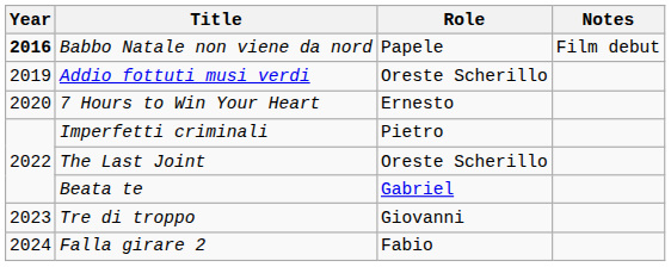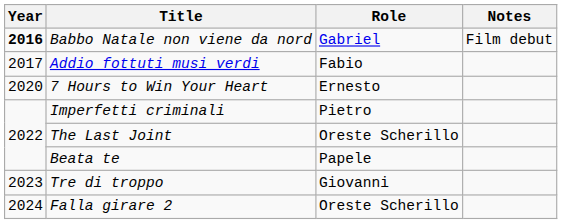 <table class="wikitable sortable">
 <tr>
 <th>Year</th>
 <th>Title</th>
 <th>Role</th>
 <th class="unsortable">Notes</th>
 </tr>
 <tr>
 <td><strong>2016</strong></td>
 <td><em>Babbo Natale non viene da nord</em></td>
-<td>Papele</td>
+<td><a href='#'>Gabriel</a></td>
 <td>Film debut</td>
 </tr>
 <tr>
-<td>2019</td>
+<td>2017</td>
 <td><em><a href='#'>Addio fottuti musi verdi</a></em></td>
-<td>Oreste Scherillo</td>
+<td>Fabio</td>
 <td></td>
 </tr>
 <tr>
 <td>2020</td>
 <td><em>7 Hours to Win Your Heart</em></td>
 <td>Ernesto</td>
 <td></td>
 </tr>
 <tr>
 <td rowspan=3>2022</td>
 <td><em>Imperfetti criminali</em></td>
 <td>Pietro</td>
 <td></td>
 </tr>
 <tr>
 <td><em>The Last Joint</em></td>
 <td>Oreste Scherillo</td>
 <td></td>
 </tr>
 <tr>
 <td><em>Beata te</em></td>
-<td><a href='#'>Gabriel</a></td>
+<td>Papele</td>
 <td></td>
 </tr>
 <tr>
 <td>2023</td>
 <td><em>Tre di troppo</em></td>
 <td>Giovanni</td>
 <td></td>
 </tr>
 <tr>
 <td>2024</td>
 <td><em>Falla girare 2</em></td>
-<td>Fabio</td>
+<td>Oreste Scherillo</td>
 <td></td>
 </tr>
 </table>
